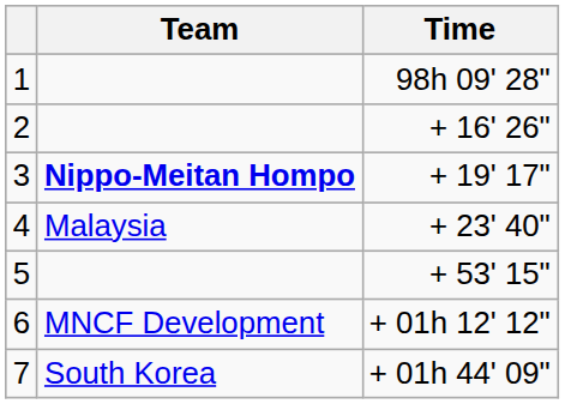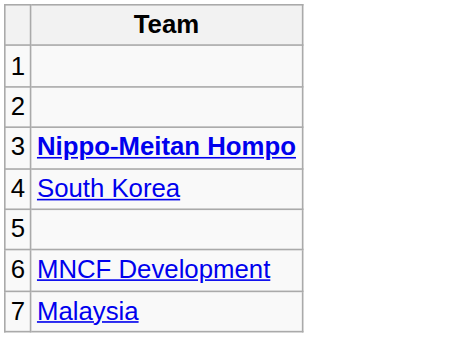 <table class=wikitable>
 <tr>
 <th></th>
 <th>Team</th>
-<th>Time</th>
 </tr>
 <tr>
 <td>1</td>
 <td></td>
-<td align=right>98h 09' 28"</td>
 </tr>
 <tr>
 <td>2</td>
 <td></td>
-<td align=right>+ 16' 26"</td>
 </tr>
 <tr>
 <td>3</td>
 <td><strong><a href='#'>Nippo-Meitan Hompo</a></strong></td>
-<td align=right>+ 19' 17"</td>
 </tr>
 <tr>
 <td>4</td>
-<td><a href='#'>Malaysia</a></td>
-<td align=right>+ 23' 40"</td>
+<td><a href='#'>South Korea</a></td>
 </tr>
 <tr>
 <td>5</td>
 <td></td>
-<td align=right>+ 53' 15"</td>
 </tr>
 <tr>
 <td>6</td>
 <td><a href='#'>MNCF Development</a></td>
-<td align=right>+ 01h 12' 12"</td>
 </tr>
 <tr>
 <td>7</td>
-<td><a href='#'>South Korea</a></td>
-<td align=right>+ 01h 44' 09"</td>
+<td><a href='#'>Malaysia</a></td>
 </tr>
 </table>
